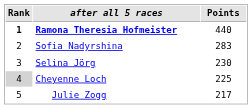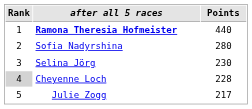 <table cellspacing="1" cellpadding="3" style="border:1px solid #aaa; font-size:86%;">
 <tr style="background:#e4e4e4;">
 <th style="border-bottom:1px solid #aaa; width:10px;">Rank</th>
 <th style="border-bottom:1px solid #aaa; width:200px;"><em>after all 5 races</em></th>
 <th style="border-bottom:1px solid #aaa; width:50px;">Points</th>
 </tr>
 <tr>
-<td align=center><strong>1</strong></td>
+<td align=center>1</td>
 <td><strong> <a href='#'>Ramona Theresia Hofmeister</a></strong></td>
 <td align=center>440</td>
 </tr>
 <tr>
 <td align=center>2</td>
 <td> <a href='#'>Sofia Nadyrshina</a></td>
-<td align=center>283</td>
+<td align=center>280</td>
 </tr>
 <tr>
 <td align=center>3</td>
 <td> <a href='#'>Selina Jörg</a></td>
 <td align=center>230</td>
 </tr>
 <tr>
 <td align=center style="background: lightgrey;">4</td>
 <td> <a href='#'>Cheyenne Loch</a></td>
-<td align=center>225</td>
+<td align=center>228</td>
 </tr>
 <tr>
 <td align=center>5</td>
 <td>   <a href='#'>Julie Zogg</a></td>
 <td align=center>217</td>
 </tr>
 </table>
